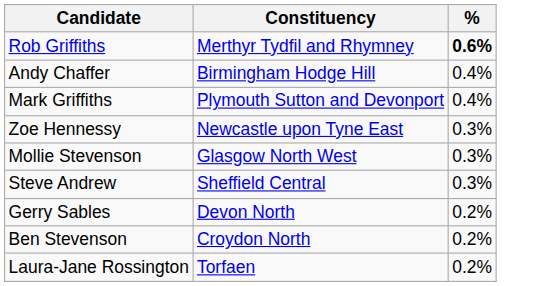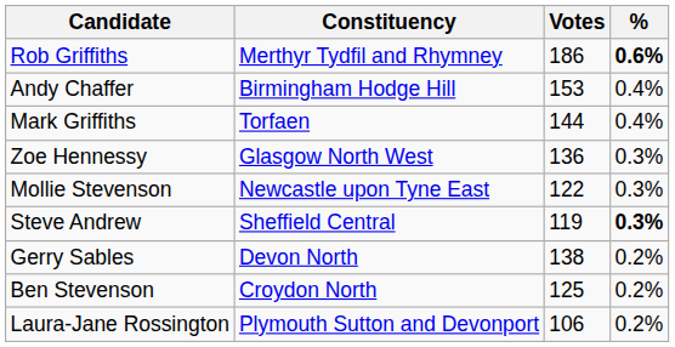 <table class="wikitable">
 <tr>
 <th>Candidate</th>
 <th>Constituency</th>
+<th>Votes</th>
 <th>%</th>
 </tr>
 <tr>
 <td><a href='#'>Rob Griffiths</a></td>
 <td><a href='#'>Merthyr Tydfil and Rhymney</a></td>
+<td>186</td>
 <td><strong>0.6%</strong></td>
 </tr>
 <tr>
 <td>Andy Chaffer</td>
 <td><a href='#'>Birmingham Hodge Hill</a></td>
+<td>153</td>
 <td>0.4%</td>
 </tr>
 <tr>
 <td>Mark Griffiths</td>
-<td><a href='#'>Plymouth Sutton and Devonport</a></td>
+<td><a href='#'>Torfaen</a></td>
+<td>144</td>
 <td>0.4%</td>
 </tr>
 <tr>
 <td>Zoe Hennessy</td>
-<td><a href='#'>Newcastle upon Tyne East</a></td>
+<td><a href='#'>Glasgow North West</a></td>
+<td>136</td>
 <td>0.3%</td>
 </tr>
 <tr>
 <td>Mollie Stevenson</td>
-<td><a href='#'>Glasgow North West</a></td>
+<td><a href='#'>Newcastle upon Tyne East</a></td>
+<td>122</td>
 <td>0.3%</td>
 </tr>
 <tr>
 <td>Steve Andrew</td>
 <td><a href='#'>Sheffield Central</a></td>
-<td>0.3%</td>
+<td>119</td>
+<td><strong>0.3%</strong></td>
 </tr>
 <tr>
 <td>Gerry Sables</td>
 <td><a href='#'>Devon North</a></td>
+<td>138</td>
 <td>0.2%</td>
 </tr>
 <tr>
 <td>Ben Stevenson</td>
 <td><a href='#'>Croydon North</a></td>
+<td>125</td>
 <td>0.2%</td>
 </tr>
 <tr>
 <td>Laura-Jane Rossington</td>
-<td><a href='#'>Torfaen</a></td>
+<td><a href='#'>Plymouth Sutton and Devonport</a></td>
+<td>106</td>
 <td>0.2%</td>
 </tr>
 </table>
